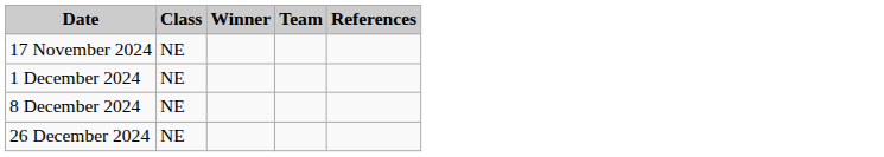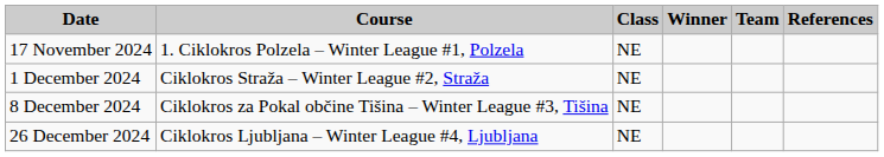 <table class="wikitable sortable alternance ">
 <tr>
 <th scope="col" style="background-color:#CCCCCC;">Date</th>
+<th scope="col" style="background-color:#CCCCCC;">Course</th>
 <th scope="col" style="background-color:#CCCCCC;">Class</th>
 <th scope="col" style="background-color:#CCCCCC;">Winner</th>
 <th scope="col" style="background-color:#CCCCCC;">Team</th>
 <th scope="col" style="background-color:#CCCCCC;">References</th>
 </tr>
 <tr>
 <td>17 November 2024</td>
+<td> 1. Ciklokros Polzela – Winter League #1, <a href='#'>Polzela</a></td>
 <td>NE</td>
 <td></td>
 <td></td>
 <td></td>
 </tr>
 <tr>
 <td>1 December 2024</td>
+<td> Ciklokros Straža – Winter League #2, <a href='#'>Straža</a></td>
 <td>NE</td>
 <td></td>
 <td></td>
 <td></td>
 </tr>
 <tr>
 <td>8 December 2024</td>
+<td> Ciklokros za Pokal občine Tišina – Winter League #3, <a href='#'>Tišina</a></td>
 <td>NE</td>
 <td></td>
 <td></td>
 <td></td>
 </tr>
 <tr>
 <td>26 December 2024</td>
+<td> Ciklokros Ljubljana – Winter League #4, <a href='#'>Ljubljana</a></td>
 <td>NE</td>
 <td></td>
 <td></td>
 <td></td>
 </tr>
 </table>
